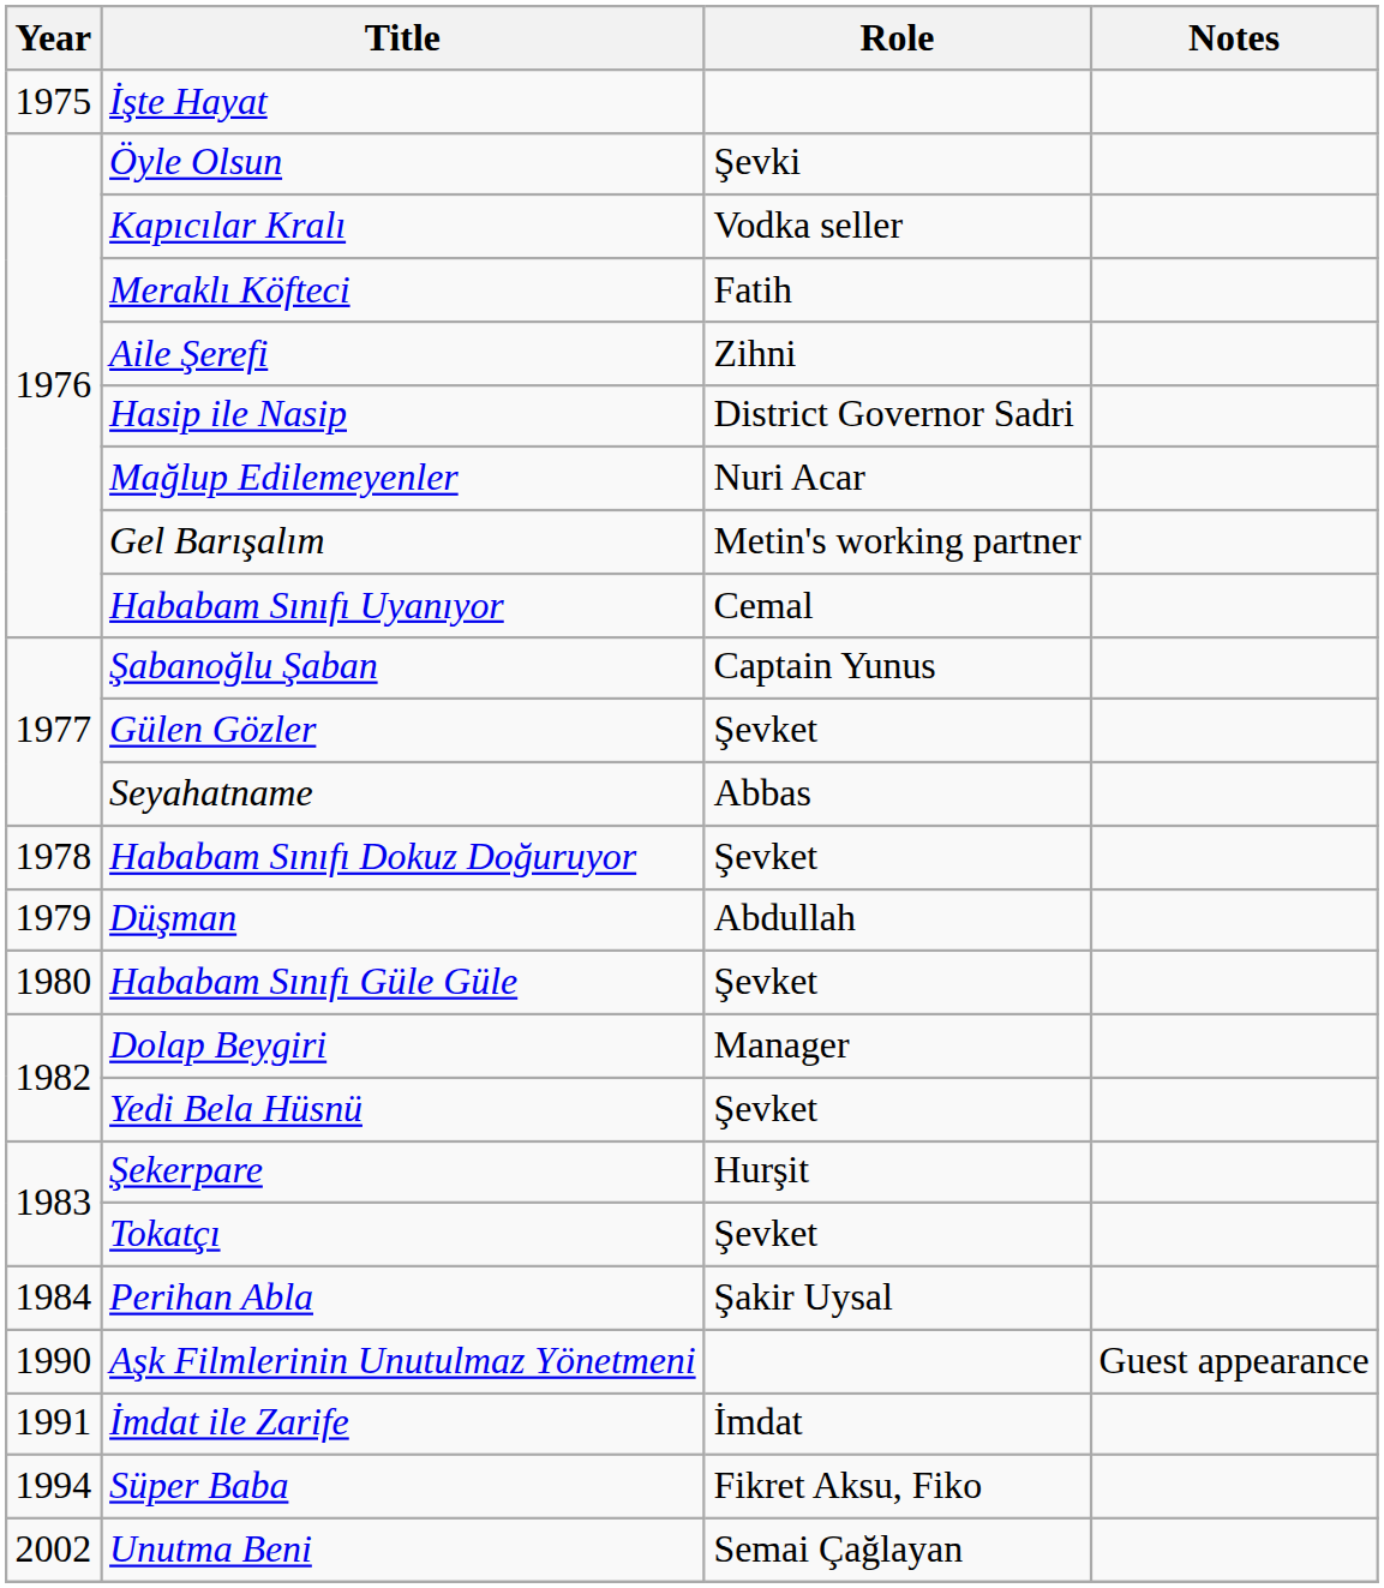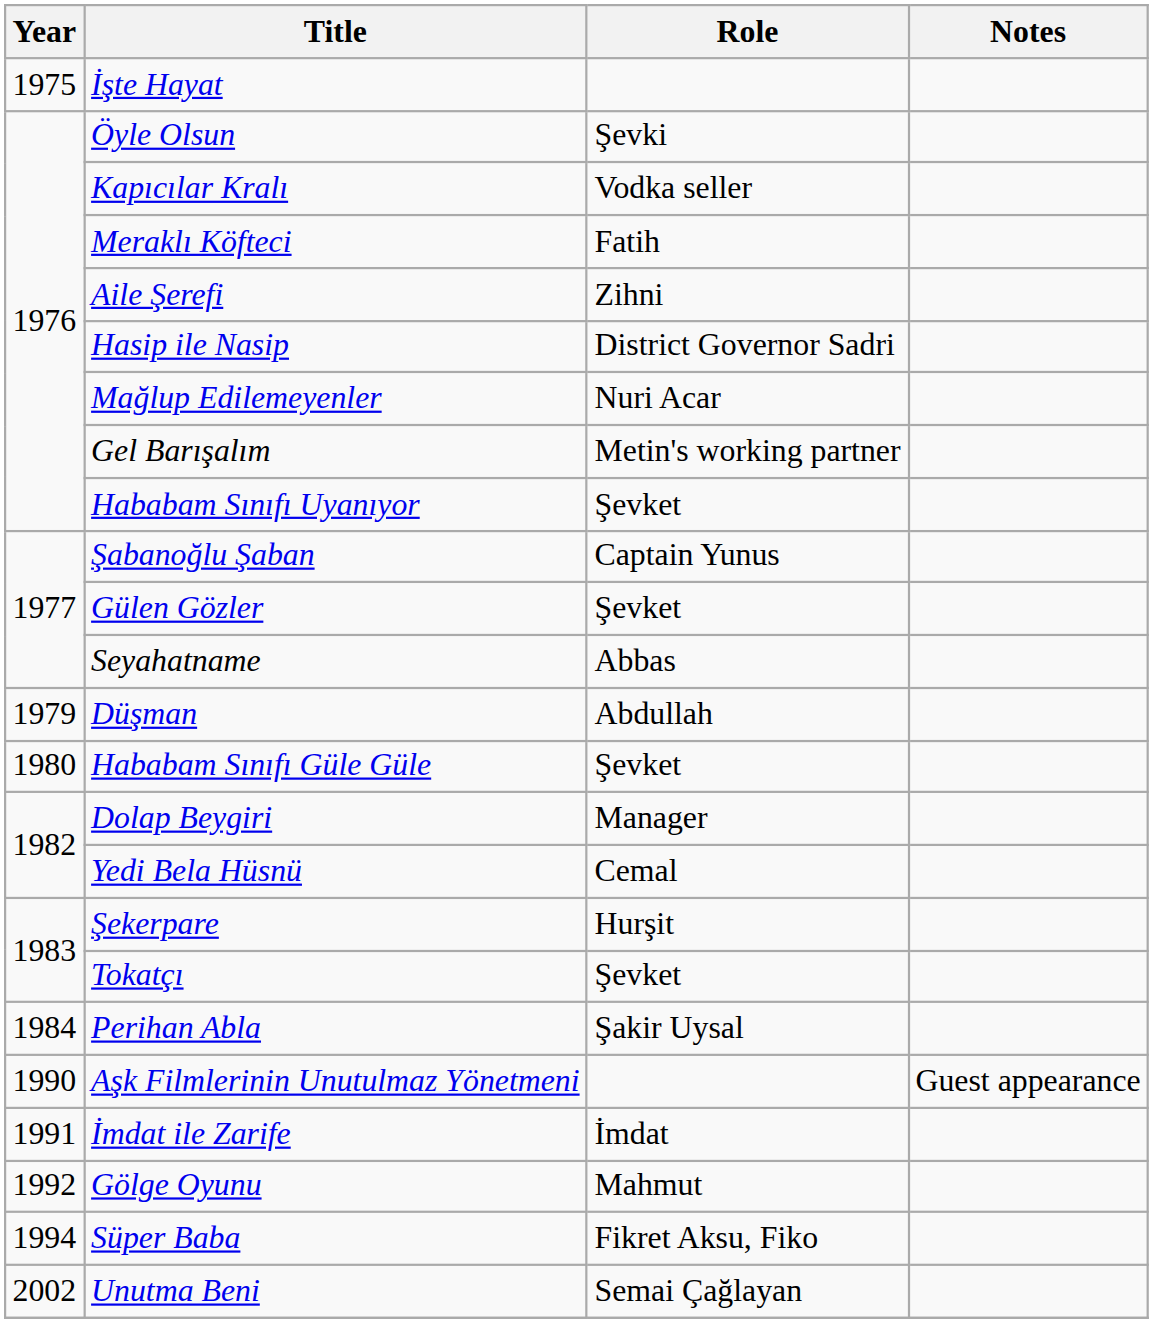 <table class="wikitable" style="font-size: 90%;">
 <tr>
 <th>Year</th>
 <th>Title</th>
 <th>Role</th>
 <th>Notes</th>
 </tr>
 <tr>
 <td>1975</td>
 <td><em><a href='#'>İşte Hayat</a></em></td>
 <td></td>
 <td></td>
 </tr>
 <tr>
 <td rowspan="8">1976</td>
 <td><em><a href='#'>Öyle Olsun</a></em></td>
 <td>Şevki</td>
 <td></td>
 </tr>
 <tr>
 <td><em><a href='#'>Kapıcılar Kralı</a></em></td>
 <td>Vodka seller</td>
 <td></td>
 </tr>
 <tr>
 <td><em><a href='#'>Meraklı Köfteci</a></em></td>
 <td>Fatih</td>
 <td></td>
 </tr>
 <tr>
 <td><em><a href='#'>Aile Şerefi</a></em></td>
 <td>Zihni</td>
 <td></td>
 </tr>
 <tr>
 <td><em><a href='#'>Hasip ile Nasip</a></em></td>
 <td>District Governor Sadri</td>
 <td></td>
 </tr>
 <tr>
 <td><em><a href='#'>Mağlup Edilemeyenler</a></em></td>
 <td>Nuri Acar</td>
 <td></td>
 </tr>
 <tr>
 <td><em>Gel Barışalım</em></td>
 <td>Metin's working partner</td>
 <td></td>
 </tr>
 <tr>
 <td><em><a href='#'>Hababam Sınıfı Uyanıyor</a></em></td>
-<td>Cemal</td>
+<td>Şevket</td>
 <td></td>
 </tr>
 <tr>
 <td rowspan="3">1977</td>
 <td><em><a href='#'>Şabanoğlu Şaban</a></em></td>
 <td>Captain Yunus</td>
 <td></td>
 </tr>
 <tr>
 <td><em><a href='#'>Gülen Gözler</a></em></td>
 <td>Şevket</td>
 <td></td>
 </tr>
 <tr>
 <td><em>Seyahatname</em></td>
 <td>Abbas</td>
-<td></td>
-</tr>
-<tr>
-<td>1978</td>
-<td><em><a href='#'>Hababam Sınıfı Dokuz Doğuruyor</a></em></td>
-<td>Şevket</td>
 <td></td>
 </tr>
 <tr>
 <td>1979</td>
 <td><em><a href='#'>Düşman</a></em></td>
 <td>Abdullah</td>
 <td></td>
 </tr>
 <tr>
 <td>1980</td>
 <td><em><a href='#'>Hababam Sınıfı Güle Güle</a></em></td>
 <td>Şevket</td>
 <td></td>
 </tr>
 <tr>
 <td rowspan="2">1982</td>
 <td><em><a href='#'>Dolap Beygiri</a> </em></td>
 <td>Manager</td>
 <td></td>
 </tr>
 <tr>
 <td><em><a href='#'>Yedi Bela Hüsnü</a></em></td>
-<td>Şevket</td>
+<td>Cemal</td>
 <td></td>
 </tr>
 <tr>
 <td rowspan="2">1983</td>
 <td><em><a href='#'>Şekerpare</a></em></td>
 <td>Hurşit</td>
 <td></td>
 </tr>
 <tr>
 <td><em><a href='#'>Tokatçı</a></em></td>
 <td>Şevket</td>
 <td></td>
 </tr>
 <tr>
 <td>1984</td>
 <td><em><a href='#'>Perihan Abla</a></em></td>
 <td>Şakir Uysal</td>
 <td></td>
 </tr>
 <tr>
 <td>1990</td>
 <td><em><a href='#'>Aşk Filmlerinin Unutulmaz Yönetmeni</a></em></td>
 <td></td>
 <td>Guest appearance</td>
 </tr>
 <tr>
 <td>1991</td>
 <td><em><a href='#'>İmdat ile Zarife</a></em></td>
 <td>İmdat</td>
 <td></td>
 </tr>
 <tr>
+<td>1992</td>
+<td><em><a href='#'>Gölge Oyunu</a></em></td>
+<td>Mahmut</td>
+<td></td>
+</tr>
+<tr>
 <td>1994</td>
 <td><em><a href='#'>Süper Baba</a></em></td>
 <td>Fikret Aksu, Fiko</td>
 <td></td>
 </tr>
 <tr>
 <td>2002</td>
 <td><em><a href='#'>Unutma Beni</a></em></td>
 <td>Semai Çağlayan</td>
 <td></td>
 </tr>
 <tr>
 </tr>
 </table>
